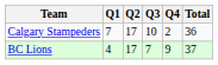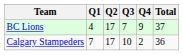 <table class="wikitable">
 <tr>
 <th>Team</th>
 <th>Q1</th>
 <th>Q2</th>
 <th>Q3</th>
 <th>Q4</th>
 <th>Total</th>
 </tr>
+<tr style="background-color:#ddffdd">
+<td><a href='#'>BC Lions</a></td>
+<td>4</td>
+<td>17</td>
+<td>7</td>
+<td>9</td>
+<td>37</td>
+</tr>
 <tr>
 <td><a href='#'>Calgary Stampeders</a></td>
 <td>7</td>
 <td>17</td>
 <td>10</td>
 <td>2</td>
 <td>36</td>
 </tr>
-<tr style="background-color:#ddffdd">
-<td><a href='#'>BC Lions</a></td>
-<td>4</td>
-<td>17</td>
-<td>7</td>
-<td>9</td>
-<td>37</td>
-</tr>
 </table>
